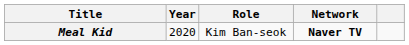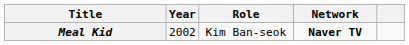 <table class="wikitable sortable plainrowheaders" style="text-align:center;" border="1">
 <tr>
 <th scope="col" style="width: 14em;">Title</th>
 <th scope="col" style="width: 2em;">Year</th>
 <th scope="col" style="width: 8em;">Role</th>
 <th scope="col" style="width: 7em;">Network</th>
 <th scope="col" class="unsortable" style="width: 2em;"></th>
 </tr>
 <tr>
 <th scope="row"><em>Meal Kid</em></th>
-<td>2020</td>
+<td>2002</td>
 <td>Kim Ban-seok</td>
 <td><strong>Naver TV</strong></td>
 <td></td>
 </tr>
 </table>
